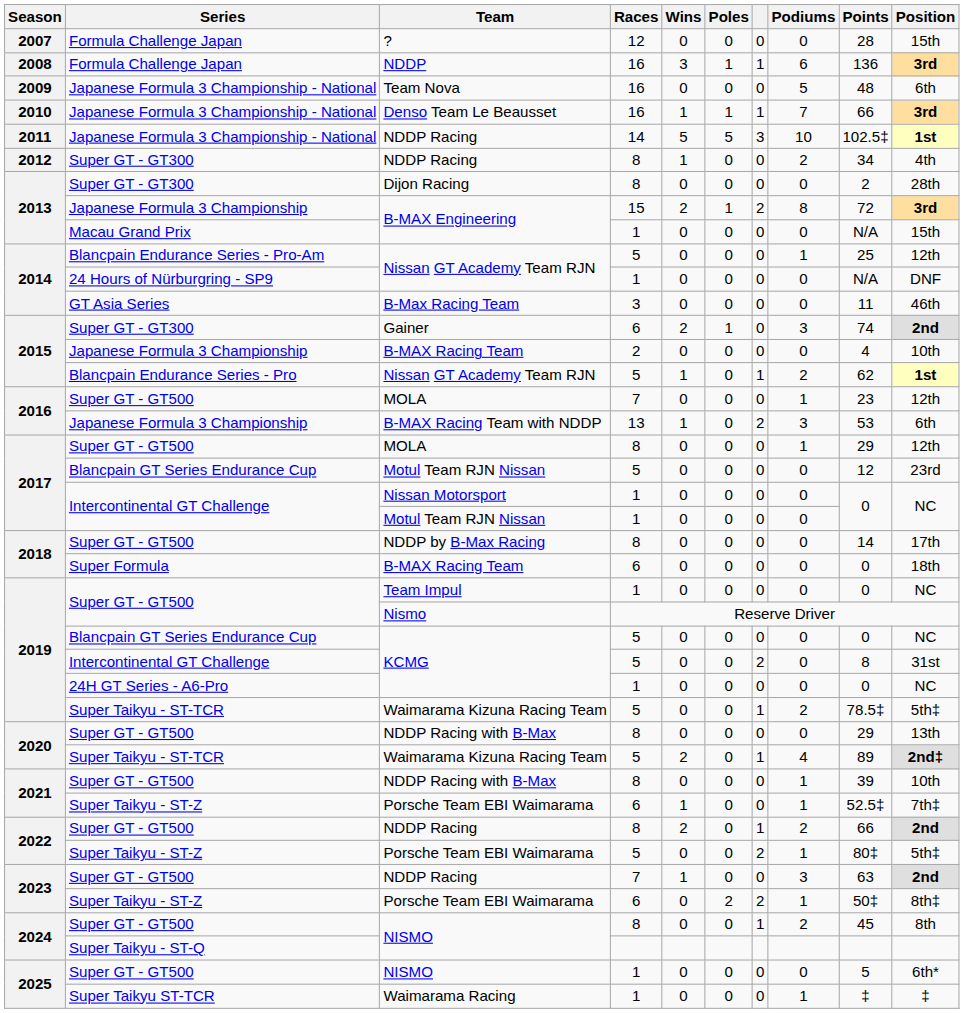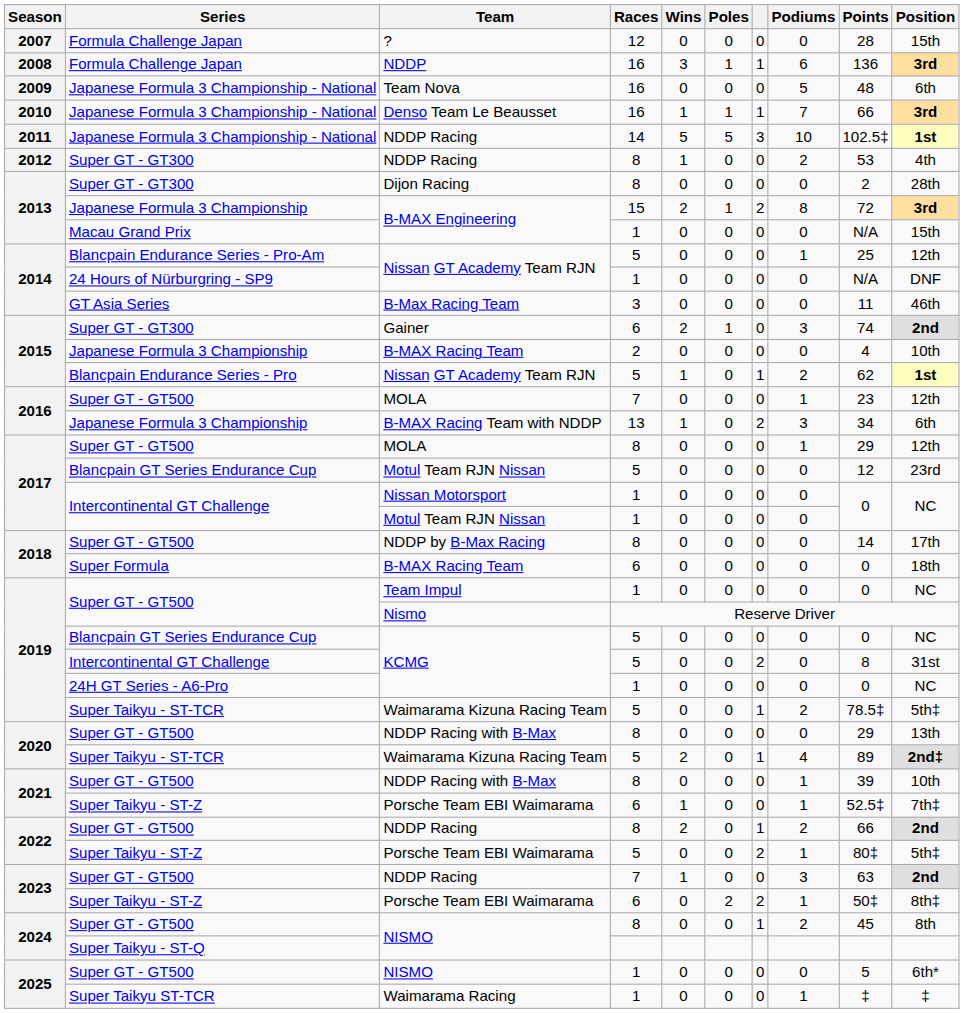 <table class="wikitable" style="font-size: 90%; text-align:center">
 <tr>
 <th>Season</th>
 <th>Series</th>
 <th>Team</th>
 <th>Races</th>
 <th>Wins</th>
 <th>Poles</th>
 <th></th>
 <th>Podiums</th>
 <th>Points</th>
 <th>Position</th>
 </tr>
 <tr>
 <th>2007</th>
 <td align="left"><a href='#'>Formula Challenge Japan</a></td>
 <td align=left>?</td>
 <td>12</td>
 <td>0</td>
 <td>0</td>
 <td>0</td>
 <td>0</td>
 <td>28</td>
 <td>15th</td>
 </tr>
 <tr>
 <th>2008</th>
 <td align="left"><a href='#'>Formula Challenge Japan</a></td>
 <td align=left><a href='#'>NDDP</a></td>
 <td>16</td>
 <td>3</td>
 <td>1</td>
 <td>1</td>
 <td>6</td>
 <td>136</td>
 <td style="background: #ffdf9f"><strong>3rd</strong></td>
 </tr>
 <tr>
 <th>2009</th>
 <td align="left"><a href='#'>Japanese Formula 3 Championship - National</a></td>
 <td align="left">Team Nova</td>
 <td>16</td>
 <td>0</td>
 <td>0</td>
 <td>0</td>
 <td>5</td>
 <td>48</td>
 <td>6th</td>
 </tr>
 <tr>
 <th>2010</th>
 <td align="left"><a href='#'>Japanese Formula 3 Championship - National</a></td>
 <td align="left"><a href='#'>Denso</a> Team Le Beausset</td>
 <td>16</td>
 <td>1</td>
 <td>1</td>
 <td>1</td>
 <td>7</td>
 <td>66</td>
 <td style="background: #ffdf9f"><strong>3rd</strong></td>
 </tr>
 <tr>
 <th>2011</th>
 <td align="left"><a href='#'>Japanese Formula 3 Championship - National</a></td>
 <td align="left">NDDP Racing</td>
 <td>14</td>
 <td>5</td>
 <td>5</td>
 <td>3</td>
 <td>10</td>
 <td>102.5‡</td>
 <td style="background: #ffffbf"><strong>1st</strong></td>
 </tr>
 <tr>
 <th>2012</th>
 <td align="left"><a href='#'>Super GT - GT300</a></td>
 <td align="left">NDDP Racing</td>
 <td>8</td>
 <td>1</td>
 <td>0</td>
 <td>0</td>
 <td>2</td>
-<td>34</td>
+<td>53</td>
 <td>4th</td>
 </tr>
 <tr>
 <th rowspan="3">2013</th>
 <td align="left"><a href='#'>Super GT - GT300</a></td>
 <td align="left">Dijon Racing</td>
 <td>8</td>
 <td>0</td>
 <td>0</td>
 <td>0</td>
 <td>0</td>
 <td>2</td>
 <td>28th</td>
 </tr>
 <tr>
 <td align="left"><a href='#'>Japanese Formula 3 Championship</a></td>
 <td rowspan="2" align="left"><a href='#'>B-MAX Engineering</a></td>
 <td>15</td>
 <td>2</td>
 <td>1</td>
 <td>2</td>
 <td>8</td>
 <td>72</td>
 <td style="background: #ffdf9f"><strong>3rd</strong></td>
 </tr>
 <tr>
 <td align="left"><a href='#'>Macau Grand Prix</a></td>
 <td>1</td>
 <td>0</td>
 <td>0</td>
 <td>0</td>
 <td>0</td>
 <td>N/A</td>
 <td>15th</td>
 </tr>
 <tr>
 <th rowspan="3">2014</th>
 <td align="left"><a href='#'>Blancpain Endurance Series - Pro-Am</a></td>
 <td rowspan="2" align="left"><a href='#'>Nissan</a> <a href='#'>GT Academy</a> Team RJN</td>
 <td>5</td>
 <td>0</td>
 <td>0</td>
 <td>0</td>
 <td>1</td>
 <td>25</td>
 <td>12th</td>
 </tr>
 <tr>
 <td align=left><a href='#'>24 Hours of Nürburgring - SP9</a></td>
 <td>1</td>
 <td>0</td>
 <td>0</td>
 <td>0</td>
 <td>0</td>
 <td>N/A</td>
 <td>DNF</td>
 </tr>
 <tr>
 <td align="left"><a href='#'>GT Asia Series</a></td>
 <td align="left"><a href='#'>B-Max Racing Team</a></td>
 <td>3</td>
 <td>0</td>
 <td>0</td>
 <td>0</td>
 <td>0</td>
 <td>11</td>
 <td>46th</td>
 </tr>
 <tr>
 <th rowspan="3">2015</th>
 <td align="left"><a href='#'>Super GT - GT300</a></td>
 <td align="left">Gainer</td>
 <td>6</td>
 <td>2</td>
 <td>1</td>
 <td>0</td>
 <td>3</td>
 <td>74</td>
 <td style="background: #dfdfdf"><strong>2nd</strong></td>
 </tr>
 <tr>
 <td align="left"><a href='#'>Japanese Formula 3 Championship</a></td>
 <td align="left"><a href='#'>B-MAX Racing Team</a></td>
 <td>2</td>
 <td>0</td>
 <td>0</td>
 <td>0</td>
 <td>0</td>
 <td>4</td>
 <td>10th</td>
 </tr>
 <tr>
 <td align="left"><a href='#'>Blancpain Endurance Series - Pro</a></td>
 <td align="left"><a href='#'>Nissan</a> <a href='#'>GT Academy</a> Team RJN</td>
 <td>5</td>
 <td>1</td>
 <td>0</td>
 <td>1</td>
 <td>2</td>
 <td>62</td>
 <td style="background: #ffffbf"><strong>1st</strong></td>
 </tr>
 <tr>
 <th rowspan="2">2016</th>
 <td align=left><a href='#'>Super GT - GT500</a></td>
 <td align=left>MOLA</td>
 <td>7</td>
 <td>0</td>
 <td>0</td>
 <td>0</td>
 <td>1</td>
 <td>23</td>
 <td>12th</td>
 </tr>
 <tr>
 <td align=left><a href='#'>Japanese Formula 3 Championship</a></td>
 <td align=left><a href='#'>B-MAX Racing</a> Team with NDDP</td>
 <td>13</td>
 <td>1</td>
 <td>0</td>
 <td>2</td>
 <td>3</td>
-<td>53</td>
+<td>34</td>
 <td>6th</td>
 </tr>
 <tr>
 <th rowspan="4">2017</th>
 <td align="left"><a href='#'>Super GT - GT500</a></td>
 <td align="left">MOLA</td>
 <td>8</td>
 <td>0</td>
 <td>0</td>
 <td>0</td>
 <td>1</td>
 <td>29</td>
 <td>12th</td>
 </tr>
 <tr>
 <td align="left"><a href='#'>Blancpain GT Series Endurance Cup</a></td>
 <td align="left"><a href='#'>Motul</a> Team RJN <a href='#'>Nissan</a></td>
 <td>5</td>
 <td>0</td>
 <td>0</td>
 <td>0</td>
 <td>0</td>
 <td>12</td>
 <td>23rd</td>
 </tr>
 <tr>
 <td rowspan="2" align=left><a href='#'>Intercontinental GT Challenge</a></td>
 <td align=left><a href='#'>Nissan Motorsport</a></td>
 <td>1</td>
 <td>0</td>
 <td>0</td>
 <td>0</td>
 <td>0</td>
 <td rowspan="2">0</td>
 <td rowspan="2">NC</td>
 </tr>
 <tr>
 <td align=left><a href='#'>Motul</a> Team RJN <a href='#'>Nissan</a></td>
 <td>1</td>
 <td>0</td>
 <td>0</td>
 <td>0</td>
 <td>0</td>
 </tr>
 <tr>
 <th rowspan="2">2018</th>
 <td align="left"><a href='#'>Super GT - GT500</a></td>
 <td align="left">NDDP by <a href='#'>B-Max Racing</a></td>
 <td>8</td>
 <td>0</td>
 <td>0</td>
 <td>0</td>
 <td>0</td>
 <td>14</td>
 <td>17th</td>
 </tr>
 <tr>
 <td align="left"><a href='#'>Super Formula</a></td>
 <td align="left"><a href='#'>B-MAX Racing Team</a></td>
 <td>6</td>
 <td>0</td>
 <td>0</td>
 <td>0</td>
 <td>0</td>
 <td>0</td>
 <td>18th</td>
 </tr>
 <tr>
 <th rowspan="6">2019</th>
 <td align=left rowspan="2"><a href='#'>Super GT - GT500</a></td>
 <td align=left><a href='#'>Team Impul</a></td>
 <td>1</td>
 <td>0</td>
 <td>0</td>
 <td>0</td>
 <td>0</td>
 <td>0</td>
 <td>NC</td>
 </tr>
 <tr>
 <td align="left"><a href='#'>Nismo</a></td>
 <td colspan="7">Reserve Driver</td>
 </tr>
 <tr>
 <td align="left"><a href='#'>Blancpain GT Series Endurance Cup</a></td>
 <td rowspan="3" align="left"><a href='#'>KCMG</a></td>
 <td>5</td>
 <td>0</td>
 <td>0</td>
 <td>0</td>
 <td>0</td>
 <td>0</td>
 <td>NC</td>
 </tr>
 <tr>
 <td align=left><a href='#'>Intercontinental GT Challenge</a></td>
 <td>5</td>
 <td>0</td>
 <td>0</td>
 <td>2</td>
 <td>0</td>
 <td>8</td>
 <td>31st</td>
 </tr>
 <tr>
 <td align=left><a href='#'>24H GT Series - A6-Pro</a></td>
 <td>1</td>
 <td>0</td>
 <td>0</td>
 <td>0</td>
 <td>0</td>
 <td>0</td>
 <td>NC</td>
 </tr>
 <tr>
 <td align=left><a href='#'>Super Taikyu - ST-TCR</a></td>
 <td align=left>Waimarama Kizuna Racing Team</td>
 <td>5</td>
 <td>0</td>
 <td>0</td>
 <td>1</td>
 <td>2</td>
 <td>78.5‡</td>
 <td>5th‡</td>
 </tr>
 <tr>
 <th rowspan="2">2020</th>
 <td align=left><a href='#'>Super GT - GT500</a></td>
 <td align=left>NDDP Racing with <a href='#'>B-Max</a></td>
 <td>8</td>
 <td>0</td>
 <td>0</td>
 <td>0</td>
 <td>0</td>
 <td>29</td>
 <td>13th</td>
 </tr>
 <tr>
 <td align=left><a href='#'>Super Taikyu - ST-TCR</a></td>
 <td align=left>Waimarama Kizuna Racing Team</td>
 <td>5</td>
 <td>2</td>
 <td>0</td>
 <td>1</td>
 <td>4</td>
 <td>89</td>
 <td style="background: #dfdfdf"><strong>2nd‡</strong></td>
 </tr>
 <tr>
 <th rowspan="2">2021</th>
 <td align=left><a href='#'>Super GT - GT500</a></td>
 <td align=left>NDDP Racing with <a href='#'>B-Max</a></td>
 <td>8</td>
 <td>0</td>
 <td>0</td>
 <td>0</td>
 <td>1</td>
 <td>39</td>
 <td>10th</td>
 </tr>
 <tr>
 <td align=left><a href='#'>Super Taikyu - ST-Z</a></td>
 <td align=left>Porsche Team EBI Waimarama</td>
 <td>6</td>
 <td>1</td>
 <td>0</td>
 <td>0</td>
 <td>1</td>
 <td>52.5‡</td>
 <td>7th‡</td>
 </tr>
 <tr>
 <th rowspan="2">2022</th>
 <td align=left><a href='#'>Super GT - GT500</a></td>
 <td align=left>NDDP Racing</td>
 <td>8</td>
 <td>2</td>
 <td>0</td>
 <td>1</td>
 <td>2</td>
 <td>66</td>
 <td style="background: #dfdfdf"><strong>2nd</strong></td>
 </tr>
 <tr>
 <td align=left><a href='#'>Super Taikyu - ST-Z</a></td>
 <td align=left>Porsche Team EBI Waimarama</td>
 <td>5</td>
 <td>0</td>
 <td>0</td>
 <td>2</td>
 <td>1</td>
 <td>80‡</td>
 <td>5th‡</td>
 </tr>
 <tr>
 <th rowspan="2">2023</th>
 <td align=left><a href='#'>Super GT - GT500</a></td>
 <td align=left>NDDP Racing</td>
 <td>7</td>
 <td>1</td>
 <td>0</td>
 <td>0</td>
 <td>3</td>
 <td>63</td>
 <td style="background:#DFDFDF;"><strong>2nd</strong></td>
 </tr>
 <tr>
 <td align=left><a href='#'>Super Taikyu - ST-Z</a></td>
 <td align=left>Porsche Team EBI Waimarama</td>
 <td>6</td>
 <td>0</td>
 <td>2</td>
 <td>2</td>
 <td>1</td>
 <td>50‡</td>
 <td>8th‡</td>
 </tr>
 <tr>
 <th rowspan=2>2024</th>
 <td align=left><a href='#'>Super GT - GT500</a></td>
 <td rowspan="2" align="left"><a href='#'>NISMO</a></td>
 <td>8</td>
 <td>0</td>
 <td>0</td>
 <td>1</td>
 <td>2</td>
 <td>45</td>
 <td>8th</td>
 </tr>
 <tr>
 <td align=left><a href='#'>Super Taikyu - ST-Q</a></td>
 <td></td>
 <td></td>
 <td></td>
 <td></td>
 <td></td>
 <td></td>
 <td></td>
 </tr>
 <tr>
 <th rowspan="2">2025</th>
 <td align=left><a href='#'>Super GT - GT500</a></td>
 <td align=left><a href='#'>NISMO</a></td>
 <td>1</td>
 <td>0</td>
 <td>0</td>
 <td>0</td>
 <td>0</td>
 <td>5</td>
 <td>6th*</td>
 </tr>
 <tr>
 <td align=left><a href='#'>Super Taikyu ST-TCR</a></td>
 <td align=left>Waimarama Racing</td>
 <td>1</td>
 <td>0</td>
 <td>0</td>
 <td>0</td>
 <td>1</td>
 <td>‡</td>
 <td>‡</td>
 </tr>
 </table>
